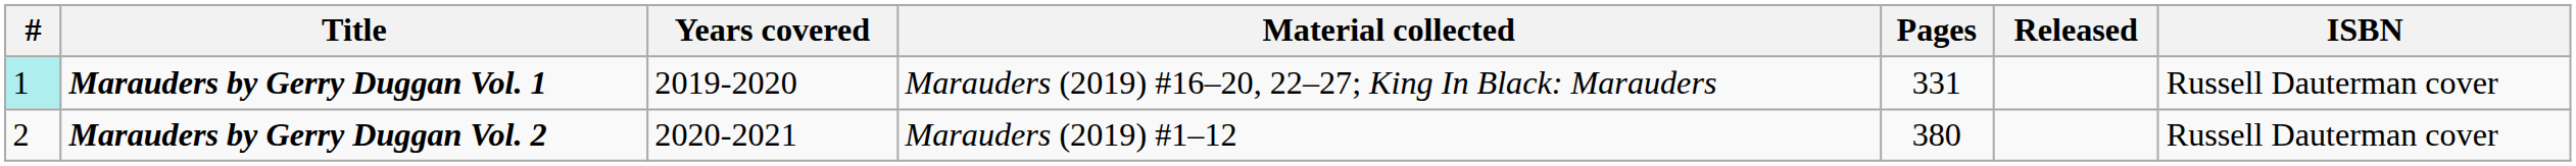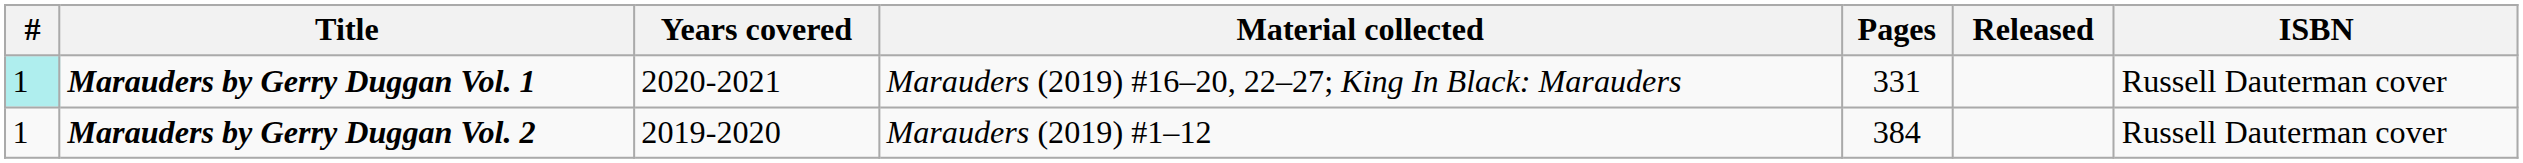 <table class="wikitable sortable" width=99%>
 <tr>
 <th class="unsortable" width=20px>#</th>
 <th>Title</th>
 <th>Years covered</th>
 <th class="unsortable">Material collected</th>
 <th>Pages</th>
 <th>Released</th>
 <th class="unsortable">ISBN</th>
 </tr>
 <tr>
 <td style="background: paleturquoise;">1</td>
 <td><strong><em>Marauders by Gerry Duggan	Vol. 1</em></strong></td>
-<td>2019-2020</td>
+<td>2020-2021</td>
 <td><em>Marauders</em> (2019) #16–20, 22–27; <em>King In Black: Marauders</em></td>
 <td style="text-align: center;">331</td>
 <td></td>
 <td>Russell Dauterman cover </td>
 </tr>
 <tr>
-<td>2</td>
+<td>1</td>
 <td><strong><em>Marauders by Gerry Duggan	Vol. 2</em></strong></td>
-<td>2020-2021</td>
+<td>2019-2020</td>
 <td><em>Marauders</em> (2019) #1–12</td>
-<td style="text-align: center;">380</td>
+<td style="text-align: center;">384</td>
 <td></td>
 <td>Russell Dauterman cover </td>
 </tr>
 </table>
